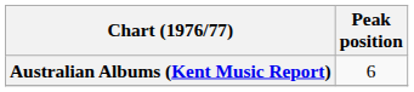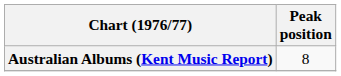 <table class="wikitable sortable plainrowheaders" style="text-align:center">
 <tr>
 <th scope="col">Chart (1976/77)</th>
 <th scope="col">Peak<br>position</th>
 </tr>
 <tr>
 <th scope="row">Australian Albums (<a href='#'>Kent Music Report</a>)</th>
-<td style="text-align:center;">6</td>
+<td style="text-align:center;">8</td>
 </tr>
 <tr>
 </tr>
 <tr>
 </tr>
 <tr>
 </tr>
 </table>
